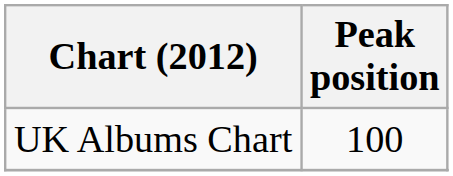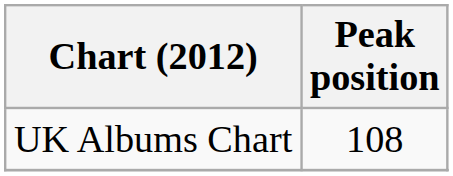 <table class="wikitable sortable">
 <tr>
 <th>Chart (2012)</th>
 <th>Peak<br>position</th>
 </tr>
 <tr>
 <td>UK Albums Chart</td>
-<td style="text-align:center;">100</td>
+<td style="text-align:center;">108</td>
 </tr>
 <tr>
 </tr>
 </table>
